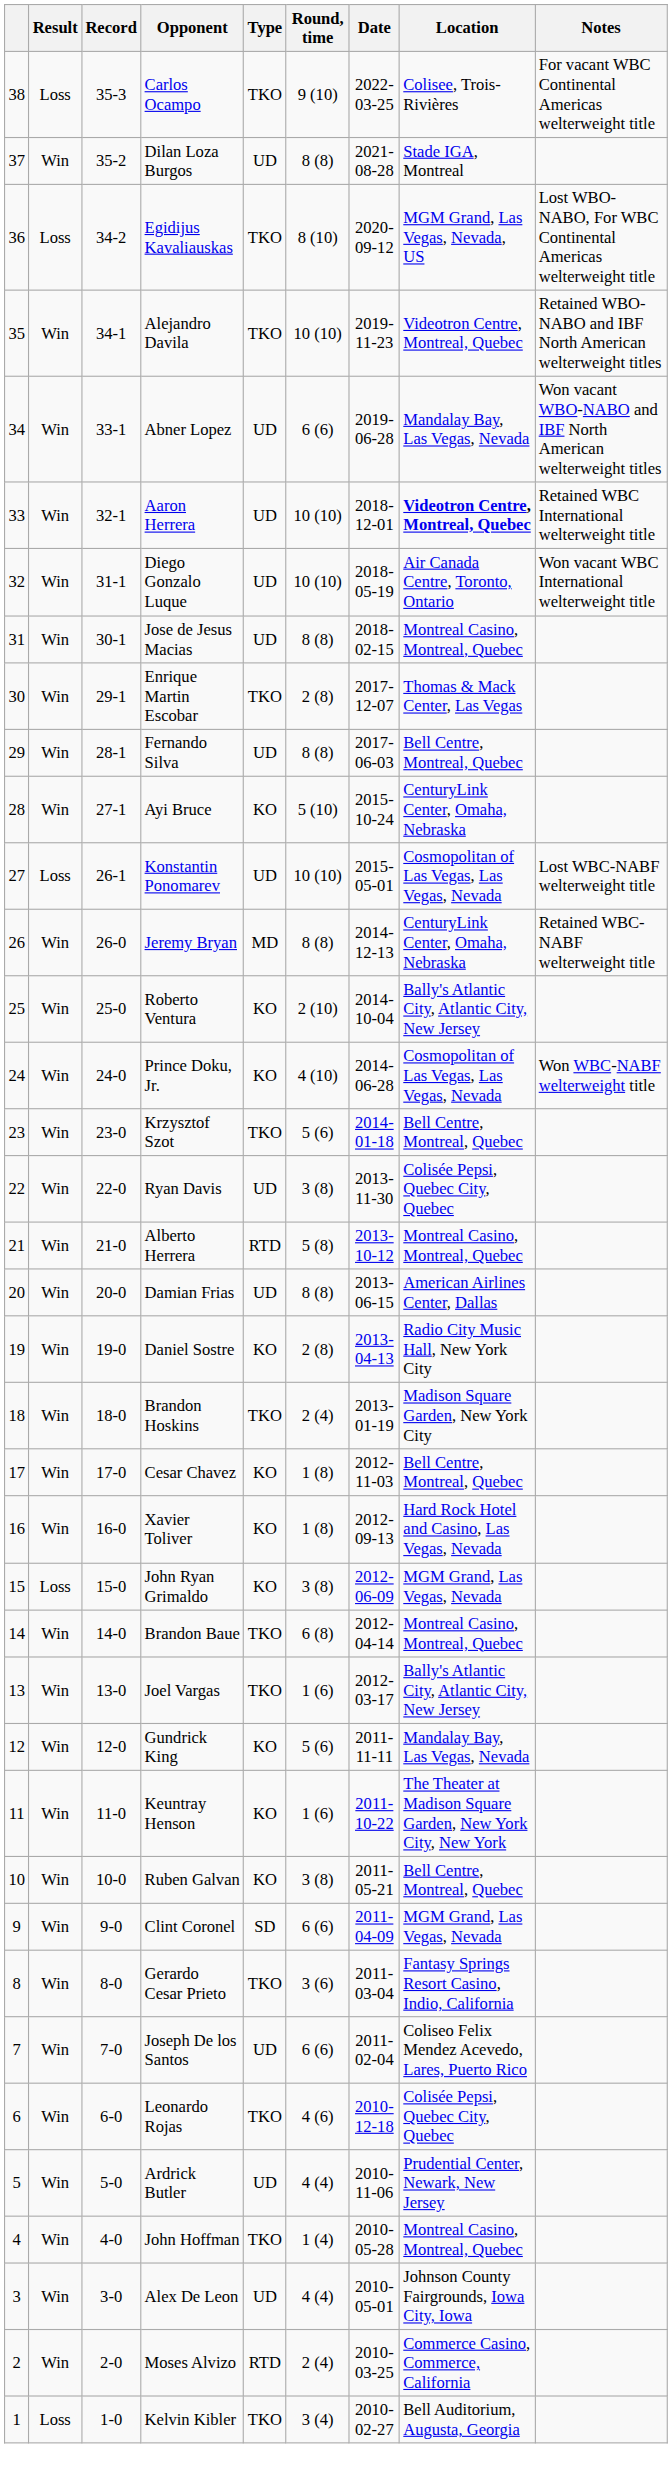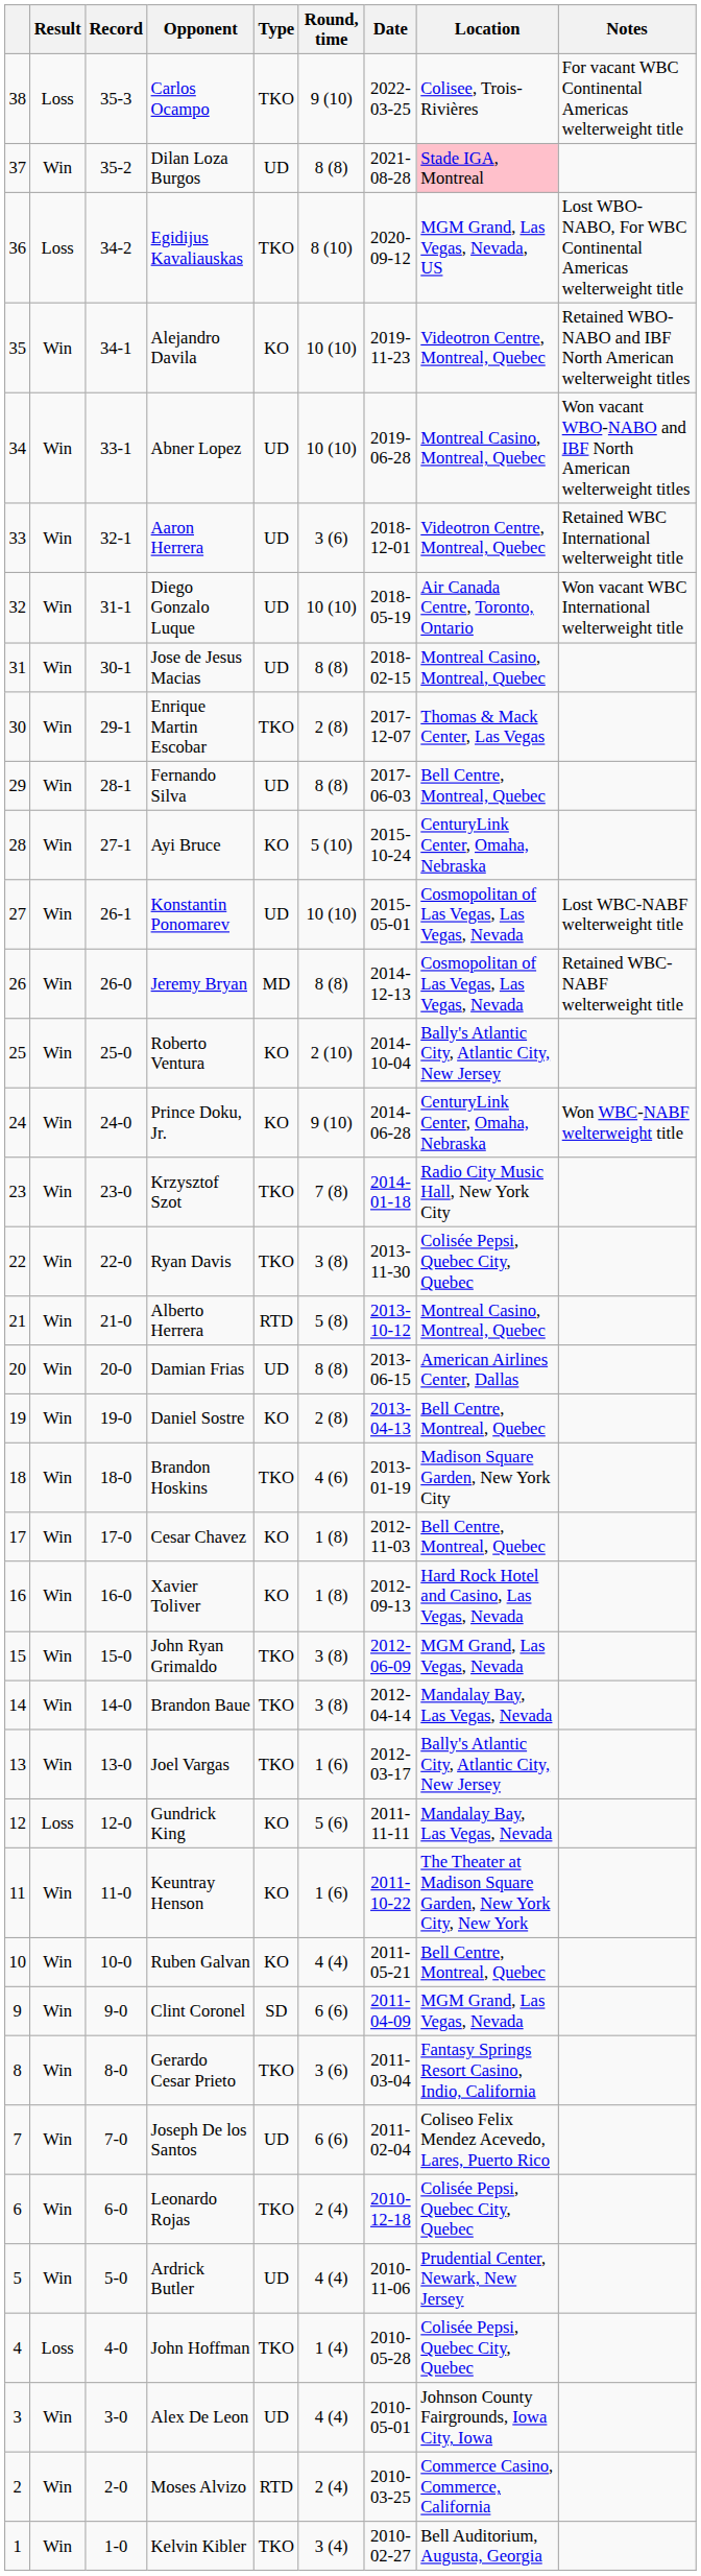 <table class="wikitable" style="text-align:center; font-size:95%">
 <tr>
 <th></th>
 <th>Result</th>
 <th>Record</th>
 <th>Opponent</th>
 <th>Type</th>
 <th>Round, time</th>
 <th>Date</th>
 <th>Location</th>
 <th>Notes</th>
 </tr>
 <tr>
 <td>38</td>
 <td>Loss</td>
 <td>35-3</td>
 <td align=left> <a href='#'>Carlos Ocampo</a></td>
 <td>TKO</td>
 <td>9 (10)</td>
 <td>2022-03-25</td>
 <td align=left> <a href='#'>Colisee</a>, Trois-Rivières</td>
 <td align=left>For vacant WBC Continental Americas welterweight title</td>
 </tr>
 <tr>
 <td>37</td>
 <td>Win</td>
 <td>35-2</td>
 <td align=left> Dilan Loza Burgos</td>
 <td>UD</td>
 <td>8 (8)</td>
 <td>2021-08-28</td>
-<td align=left> <a href='#'>Stade IGA</a>, Montreal</td>
+<td align=left style="background: pink;"> <a href='#'>Stade IGA</a>, Montreal</td>
 <td align=left></td>
 </tr>
 <tr>
 <td>36</td>
 <td>Loss</td>
 <td>34-2</td>
 <td align=left> <a href='#'>Egidijus Kavaliauskas</a></td>
 <td>TKO</td>
 <td>8 (10)</td>
 <td>2020-09-12</td>
 <td align=left> <a href='#'>MGM Grand</a>, <a href='#'>Las Vegas</a>, <a href='#'>Nevada</a>, <a href='#'>US</a></td>
 <td align=left>Lost WBO-NABO, For WBC Continental Americas welterweight title</td>
 </tr>
 <tr>
 <td>35</td>
 <td>Win</td>
 <td>34-1</td>
 <td align=left> Alejandro Davila</td>
-<td>TKO</td>
+<td>KO</td>
 <td>10 (10)</td>
 <td>2019-11-23</td>
 <td align=left> <a href='#'>Videotron Centre</a>, <a href='#'>Montreal, Quebec</a></td>
 <td align=left>Retained WBO-NABO and IBF North American welterweight titles</td>
 </tr>
 <tr>
 <td>34</td>
 <td>Win</td>
 <td>33-1</td>
 <td align=left> Abner Lopez</td>
 <td>UD</td>
-<td>6 (6)</td>
+<td>10 (10)</td>
 <td>2019-06-28</td>
-<td align=left> <a href='#'>Mandalay Bay</a>, <a href='#'>Las Vegas</a>, <a href='#'>Nevada</a></td>
+<td align=left> <a href='#'>Montreal Casino</a>, <a href='#'>Montreal, Quebec</a></td>
 <td align=left>Won vacant <a href='#'>WBO</a>-<a href='#'>NABO</a> and <a href='#'>IBF</a> North American welterweight titles</td>
 </tr>
 <tr>
 <td>33</td>
 <td>Win</td>
 <td>32-1</td>
 <td align=left> <a href='#'>Aaron Herrera</a></td>
 <td>UD</td>
-<td>10 (10)</td>
+<td>3 (6)</td>
 <td>2018-12-01</td>
-<td align=left><strong> <a href='#'>Videotron Centre</a>, <a href='#'>Montreal, Quebec</a></strong></td>
+<td align=left> <a href='#'>Videotron Centre</a>, <a href='#'>Montreal, Quebec</a></td>
 <td align=left>Retained WBC International welterweight title</td>
 </tr>
 <tr>
 <td>32</td>
 <td>Win</td>
 <td>31-1</td>
 <td align=left> Diego Gonzalo Luque</td>
 <td>UD</td>
 <td>10 (10)</td>
 <td>2018-05-19</td>
 <td align=left> <a href='#'>Air Canada Centre</a>, <a href='#'>Toronto, Ontario</a></td>
 <td align=left>Won vacant WBC International welterweight title</td>
 </tr>
 <tr>
 <td>31</td>
 <td>Win</td>
 <td>30-1</td>
 <td align=left> Jose de Jesus Macias</td>
 <td>UD</td>
 <td>8 (8)</td>
 <td>2018-02-15</td>
 <td align=left> <a href='#'>Montreal Casino</a>, <a href='#'>Montreal, Quebec</a></td>
 <td align=left></td>
 </tr>
 <tr>
 <td>30</td>
 <td>Win</td>
 <td>29-1</td>
 <td align=left> Enrique Martin Escobar</td>
 <td>TKO</td>
 <td>2 (8)</td>
 <td>2017-12-07</td>
 <td align=left> <a href='#'>Thomas & Mack Center</a>, <a href='#'>Las Vegas</a></td>
 <td align=left></td>
 </tr>
 <tr>
 <td>29</td>
 <td>Win</td>
 <td>28-1</td>
 <td align=left> Fernando Silva</td>
 <td>UD</td>
 <td>8 (8)</td>
 <td>2017-06-03</td>
 <td align=left> <a href='#'>Bell Centre</a>, <a href='#'>Montreal, Quebec</a></td>
 <td align=left></td>
 </tr>
 <tr>
 <td>28</td>
 <td>Win</td>
 <td>27-1</td>
 <td align=left> Ayi Bruce</td>
 <td>KO</td>
 <td>5 (10)</td>
 <td>2015-10-24</td>
 <td align=left> <a href='#'>CenturyLink Center</a>, <a href='#'>Omaha, Nebraska</a></td>
 <td align=left></td>
 </tr>
 <tr>
 <td>27</td>
-<td>Loss</td>
+<td>Win</td>
 <td>26-1</td>
 <td align=left> <a href='#'>Konstantin Ponomarev</a></td>
 <td>UD</td>
 <td>10 (10)</td>
 <td>2015-05-01</td>
 <td align=left> <a href='#'>Cosmopolitan of Las Vegas</a>, <a href='#'>Las Vegas</a>, <a href='#'>Nevada</a></td>
 <td align=left>Lost WBC-NABF welterweight title</td>
 </tr>
 <tr>
 <td>26</td>
 <td>Win</td>
 <td>26-0</td>
 <td align=left> <a href='#'>Jeremy Bryan</a></td>
 <td>MD</td>
 <td>8 (8)</td>
 <td>2014-12-13</td>
-<td align=left> <a href='#'>CenturyLink Center</a>, <a href='#'>Omaha, Nebraska</a></td>
+<td align=left> <a href='#'>Cosmopolitan of Las Vegas</a>, <a href='#'>Las Vegas</a>, <a href='#'>Nevada</a></td>
 <td align=left>Retained WBC-NABF welterweight title</td>
 </tr>
 <tr>
 <td>25</td>
 <td>Win</td>
 <td>25-0</td>
 <td align=left> Roberto Ventura</td>
 <td>KO</td>
 <td>2 (10)</td>
 <td>2014-10-04</td>
 <td align=left> <a href='#'>Bally's Atlantic City</a>, <a href='#'>Atlantic City, New Jersey</a></td>
 <td align=left></td>
 </tr>
 <tr>
 <td>24</td>
 <td>Win</td>
 <td>24-0</td>
 <td align=left> Prince Doku, Jr.</td>
 <td>KO</td>
-<td>4 (10)</td>
+<td>9 (10)</td>
 <td>2014-06-28</td>
-<td align=left> <a href='#'>Cosmopolitan of Las Vegas</a>, <a href='#'>Las Vegas</a>, <a href='#'>Nevada</a></td>
+<td align=left> <a href='#'>CenturyLink Center</a>, <a href='#'>Omaha, Nebraska</a></td>
 <td align=left>Won <a href='#'>WBC</a>-<a href='#'>NABF</a> <a href='#'>welterweight</a> title</td>
 </tr>
 <tr>
 <td>23</td>
 <td>Win</td>
 <td>23-0</td>
 <td align=left> Krzysztof Szot</td>
 <td>TKO</td>
-<td>5 (6)</td>
+<td>7 (8)</td>
 <td><a href='#'>2014-01-18</a></td>
-<td align=left> <a href='#'>Bell Centre</a>, <a href='#'>Montreal</a>, <a href='#'>Quebec</a></td>
+<td align=left> <a href='#'>Radio City Music Hall</a>, New York City</td>
 <td align=left></td>
 </tr>
 <tr>
 <td>22</td>
 <td>Win</td>
 <td>22-0</td>
 <td align=left> Ryan Davis</td>
-<td>UD</td>
+<td>TKO</td>
 <td>3 (8)</td>
 <td>2013-11-30</td>
 <td align=left> <a href='#'>Colisée Pepsi</a>, <a href='#'>Quebec City</a>, <a href='#'>Quebec</a></td>
 <td align=left></td>
 </tr>
 <tr>
 <td>21</td>
 <td>Win</td>
 <td>21-0</td>
 <td align=left> Alberto Herrera</td>
 <td>RTD</td>
 <td>5 (8)</td>
 <td><a href='#'>2013-10-12</a></td>
 <td align=left> <a href='#'>Montreal Casino</a>, <a href='#'>Montreal, Quebec</a></td>
 <td align=left></td>
 </tr>
 <tr>
 <td>20</td>
 <td>Win</td>
 <td>20-0</td>
 <td align=left> Damian Frias</td>
 <td>UD</td>
 <td>8 (8)</td>
 <td>2013-06-15</td>
 <td align=left> <a href='#'>American Airlines Center</a>, <a href='#'>Dallas</a></td>
 <td align=left></td>
 </tr>
 <tr>
 <td>19</td>
 <td>Win</td>
 <td>19-0</td>
 <td align=left> Daniel Sostre</td>
 <td>KO</td>
 <td>2 (8)</td>
 <td><a href='#'>2013-04-13</a></td>
-<td align=left> <a href='#'>Radio City Music Hall</a>, New York City</td>
+<td align=left> <a href='#'>Bell Centre</a>, <a href='#'>Montreal</a>, <a href='#'>Quebec</a></td>
 <td align=left></td>
 </tr>
 <tr>
 <td>18</td>
 <td>Win</td>
 <td>18-0</td>
 <td align=left> Brandon Hoskins</td>
 <td>TKO</td>
-<td>2 (4)</td>
+<td>4 (6)</td>
 <td>2013-01-19</td>
 <td align=left> <a href='#'>Madison Square Garden</a>, New York City</td>
 <td align=left></td>
 </tr>
 <tr>
 <td>17</td>
 <td>Win</td>
 <td>17-0</td>
 <td align=left> Cesar Chavez</td>
 <td>KO</td>
 <td>1 (8)</td>
 <td>2012-11-03</td>
 <td align=left> <a href='#'>Bell Centre</a>, <a href='#'>Montreal</a>, <a href='#'>Quebec</a></td>
 <td align=left></td>
 </tr>
 <tr>
 <td>16</td>
 <td>Win</td>
 <td>16-0</td>
 <td align=left> Xavier Toliver</td>
 <td>KO</td>
 <td>1 (8)</td>
 <td>2012-09-13</td>
 <td align=left> <a href='#'>Hard Rock Hotel and Casino</a>, <a href='#'>Las Vegas</a>, <a href='#'>Nevada</a></td>
 <td align=left></td>
 </tr>
 <tr>
 <td>15</td>
-<td>Loss</td>
+<td>Win</td>
 <td>15-0</td>
 <td align=left> John Ryan Grimaldo</td>
-<td>KO</td>
+<td>TKO</td>
 <td>3 (8)</td>
 <td><a href='#'>2012-06-09</a></td>
 <td align=left> <a href='#'>MGM Grand</a>, <a href='#'>Las Vegas</a>, <a href='#'>Nevada</a></td>
 <td align=left></td>
 </tr>
 <tr>
 <td>14</td>
 <td>Win</td>
 <td>14-0</td>
 <td align=left> Brandon Baue</td>
 <td>TKO</td>
-<td>6 (8)</td>
+<td>3 (8)</td>
 <td>2012-04-14</td>
-<td align=left> <a href='#'>Montreal Casino</a>, <a href='#'>Montreal, Quebec</a></td>
+<td align=left> <a href='#'>Mandalay Bay</a>, <a href='#'>Las Vegas</a>, <a href='#'>Nevada</a></td>
 <td align=left></td>
 </tr>
 <tr>
 <td>13</td>
 <td>Win</td>
 <td>13-0</td>
 <td align=left> Joel Vargas</td>
 <td>TKO</td>
 <td>1 (6)</td>
 <td>2012-03-17</td>
 <td align=left> <a href='#'>Bally's Atlantic City</a>, <a href='#'>Atlantic City, New Jersey</a></td>
 <td align=left></td>
 </tr>
 <tr>
 <td>12</td>
-<td>Win</td>
+<td>Loss</td>
 <td>12-0</td>
 <td align=left> Gundrick King</td>
 <td>KO</td>
 <td>5 (6)</td>
 <td>2011-11-11</td>
 <td align=left> <a href='#'>Mandalay Bay</a>, <a href='#'>Las Vegas</a>, <a href='#'>Nevada</a></td>
 <td align=left></td>
 </tr>
 <tr>
 <td>11</td>
 <td>Win</td>
 <td>11-0</td>
 <td align=left> Keuntray Henson</td>
 <td>KO</td>
 <td>1 (6)</td>
 <td><a href='#'>2011-10-22</a></td>
 <td align=left> <a href='#'>The Theater at Madison Square Garden</a>, <a href='#'>New York City</a>, <a href='#'>New York</a></td>
 <td align=left></td>
 </tr>
 <tr>
 <td>10</td>
 <td>Win</td>
 <td>10-0</td>
 <td align=left> Ruben Galvan</td>
 <td>KO</td>
-<td>3 (8)</td>
+<td>4 (4)</td>
 <td>2011-05-21</td>
 <td align=left> <a href='#'>Bell Centre</a>, <a href='#'>Montreal</a>, <a href='#'>Quebec</a></td>
 <td align=left></td>
 </tr>
 <tr>
 <td>9</td>
 <td>Win</td>
 <td>9-0</td>
 <td align=left> Clint Coronel</td>
 <td>SD</td>
 <td>6 (6)</td>
 <td><a href='#'>2011-04-09</a></td>
 <td align=left> <a href='#'>MGM Grand</a>, <a href='#'>Las Vegas</a>, <a href='#'>Nevada</a></td>
 <td align=left></td>
 </tr>
 <tr>
 <td>8</td>
 <td>Win</td>
 <td>8-0</td>
 <td align=left> Gerardo Cesar Prieto</td>
 <td>TKO</td>
 <td>3 (6)</td>
 <td>2011-03-04</td>
 <td align=left> <a href='#'>Fantasy Springs Resort Casino</a>, <a href='#'>Indio, California</a></td>
 <td align=left></td>
 </tr>
 <tr>
 <td>7</td>
 <td>Win</td>
 <td>7-0</td>
 <td align=left> Joseph De los Santos</td>
 <td>UD</td>
 <td>6 (6)</td>
 <td>2011-02-04</td>
 <td align=left> Coliseo Felix Mendez Acevedo, <a href='#'>Lares, Puerto Rico</a></td>
 <td align=left></td>
 </tr>
 <tr>
 <td>6</td>
 <td>Win</td>
 <td>6-0</td>
 <td align=left> Leonardo Rojas</td>
 <td>TKO</td>
-<td>4 (6)</td>
+<td>2 (4)</td>
 <td><a href='#'>2010-12-18</a></td>
 <td align=left> <a href='#'>Colisée Pepsi</a>, <a href='#'>Quebec City</a>, <a href='#'>Quebec</a></td>
 <td align=left></td>
 </tr>
 <tr>
 <td>5</td>
 <td>Win</td>
 <td>5-0</td>
 <td align=left> Ardrick Butler</td>
 <td>UD</td>
 <td>4 (4)</td>
 <td>2010-11-06</td>
 <td align=left> <a href='#'>Prudential Center</a>, <a href='#'>Newark, New Jersey</a></td>
 <td align=left></td>
 </tr>
 <tr>
 <td>4</td>
-<td>Win</td>
+<td>Loss</td>
 <td>4-0</td>
 <td align=left> John Hoffman</td>
 <td>TKO</td>
 <td>1 (4)</td>
 <td>2010-05-28</td>
-<td align=left> <a href='#'>Montreal Casino</a>, <a href='#'>Montreal, Quebec</a></td>
+<td align=left> <a href='#'>Colisée Pepsi</a>, <a href='#'>Quebec City</a>, <a href='#'>Quebec</a></td>
 <td align=left></td>
 </tr>
 <tr>
 <td>3</td>
 <td>Win</td>
 <td>3-0</td>
 <td align=left> Alex De Leon</td>
 <td>UD</td>
 <td>4 (4)</td>
 <td>2010-05-01</td>
 <td align=left> Johnson County Fairgrounds, <a href='#'>Iowa City, Iowa</a></td>
 <td align=left></td>
 </tr>
 <tr>
 <td>2</td>
 <td>Win</td>
 <td>2-0</td>
 <td align=left> Moses Alvizo</td>
 <td>RTD</td>
 <td>2 (4)</td>
 <td>2010-03-25</td>
 <td align=left> <a href='#'>Commerce Casino</a>, <a href='#'>Commerce, California</a></td>
 <td align=left></td>
 </tr>
 <tr>
 <td>1</td>
-<td>Loss</td>
+<td>Win</td>
 <td>1-0</td>
 <td align=left> Kelvin Kibler</td>
 <td>TKO</td>
 <td>3 (4)</td>
 <td>2010-02-27</td>
 <td align=left> Bell Auditorium, <a href='#'>Augusta, Georgia</a></td>
 <td align=left></td>
 </tr>
 </table>
